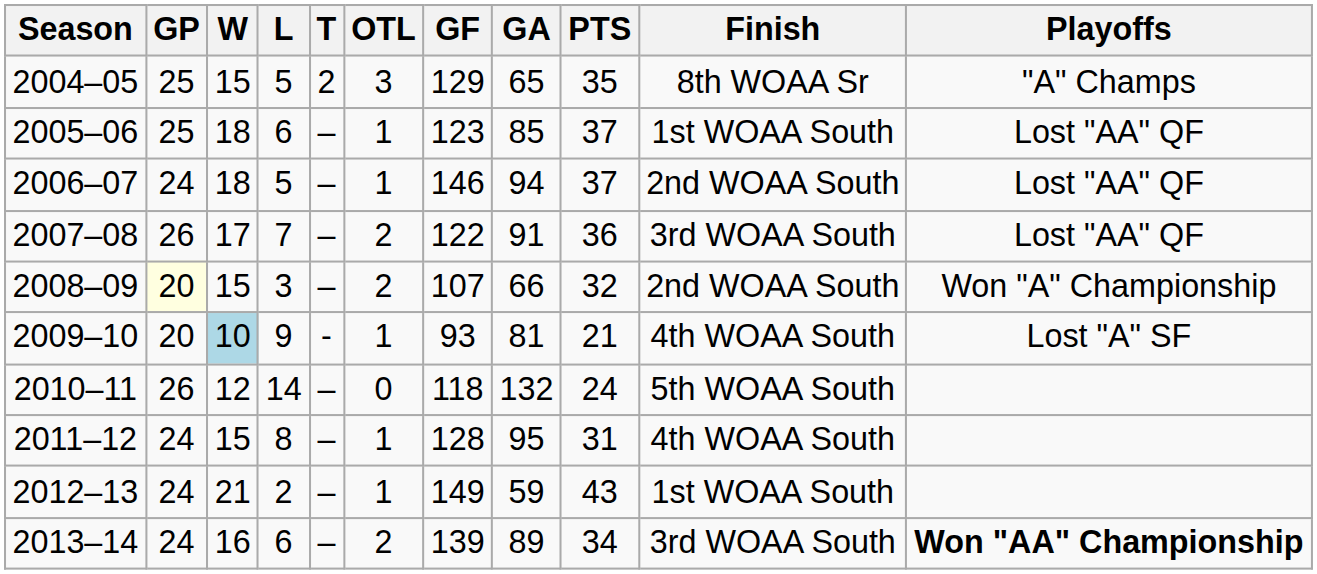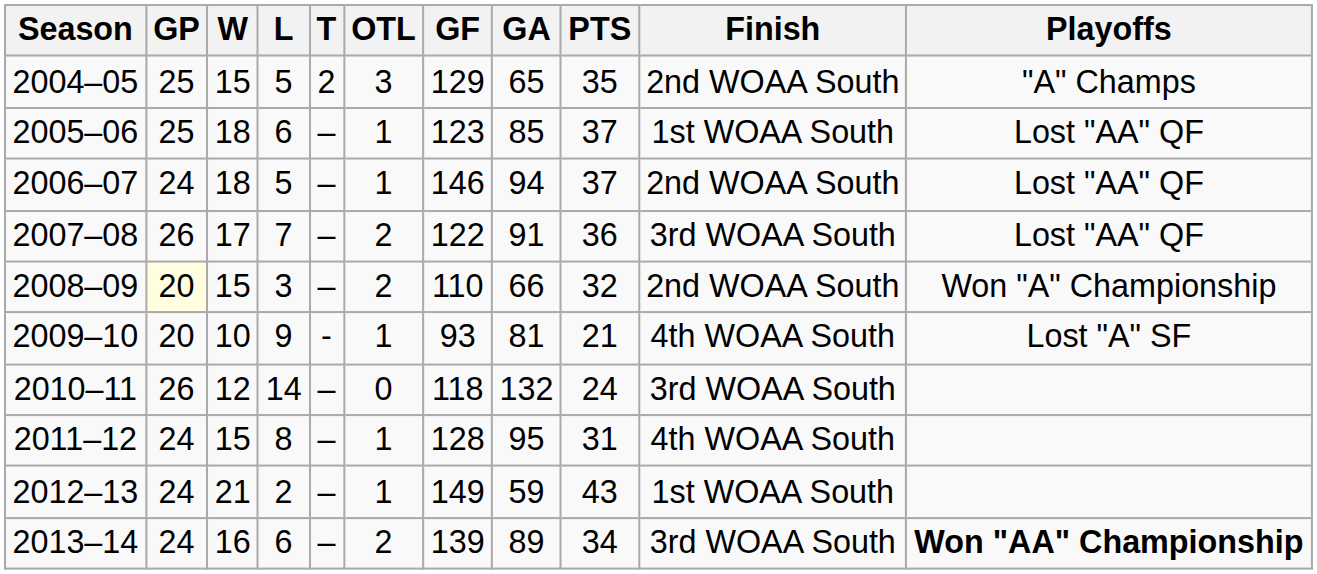 <table class="wikitable">
 <tr>
 <th>Season</th>
 <th>GP</th>
 <th>W</th>
 <th>L</th>
 <th>T</th>
 <th>OTL</th>
 <th>GF</th>
 <th>GA</th>
 <th>PTS</th>
 <th>Finish</th>
 <th>Playoffs</th>
 </tr>
 <tr align="center">
 <td>2004–05</td>
 <td>25</td>
 <td>15</td>
 <td>5</td>
 <td>2</td>
 <td>3</td>
 <td>129</td>
 <td>65</td>
 <td>35</td>
-<td>8th WOAA Sr</td>
+<td>2nd WOAA South</td>
 <td>"A" Champs</td>
 </tr>
 <tr align="center">
 <td>2005–06</td>
 <td>25</td>
 <td>18</td>
 <td>6</td>
 <td>–</td>
 <td>1</td>
 <td>123</td>
 <td>85</td>
 <td>37</td>
 <td>1st WOAA South</td>
 <td>Lost "AA" QF</td>
 </tr>
 <tr align="center">
 <td>2006–07</td>
 <td>24</td>
 <td>18</td>
 <td>5</td>
 <td>–</td>
 <td>1</td>
 <td>146</td>
 <td>94</td>
 <td>37</td>
 <td>2nd WOAA South</td>
 <td>Lost "AA" QF</td>
 </tr>
 <tr align="center">
 <td>2007–08</td>
 <td>26</td>
 <td>17</td>
 <td>7</td>
 <td>–</td>
 <td>2</td>
 <td>122</td>
 <td>91</td>
 <td>36</td>
 <td>3rd WOAA South</td>
 <td>Lost "AA" QF</td>
 </tr>
 <tr align="center">
 <td>2008–09</td>
 <td style="background: lightyellow;">20</td>
 <td>15</td>
 <td>3</td>
 <td>–</td>
 <td>2</td>
-<td>107</td>
+<td>110</td>
 <td>66</td>
 <td>32</td>
 <td>2nd WOAA South</td>
 <td>Won "A" Championship</td>
 </tr>
 <tr align="center">
 <td>2009–10</td>
 <td>20</td>
-<td style="background: lightblue;">10</td>
+<td>10</td>
 <td>9</td>
 <td>-</td>
 <td>1</td>
 <td>93</td>
 <td>81</td>
 <td>21</td>
 <td>4th WOAA South</td>
 <td>Lost "A" SF</td>
 </tr>
 <tr align="center">
 <td>2010–11</td>
 <td>26</td>
 <td>12</td>
 <td>14</td>
 <td>–</td>
 <td>0</td>
 <td>118</td>
 <td>132</td>
 <td>24</td>
-<td>5th WOAA South</td>
+<td>3rd WOAA South</td>
 <td></td>
 </tr>
 <tr align="center">
 <td>2011–12</td>
 <td>24</td>
 <td>15</td>
 <td>8</td>
 <td>–</td>
 <td>1</td>
 <td>128</td>
 <td>95</td>
 <td>31</td>
 <td>4th WOAA South</td>
 <td></td>
 </tr>
 <tr align="center">
 <td>2012–13</td>
 <td>24</td>
 <td>21</td>
 <td>2</td>
 <td>–</td>
 <td>1</td>
 <td>149</td>
 <td>59</td>
 <td>43</td>
 <td>1st WOAA South</td>
 <td></td>
 </tr>
 <tr align="center">
 <td>2013–14</td>
 <td>24</td>
 <td>16</td>
 <td>6</td>
 <td>–</td>
 <td>2</td>
 <td>139</td>
 <td>89</td>
 <td>34</td>
 <td>3rd WOAA South</td>
 <td><strong>Won "AA" Championship</strong></td>
 </tr>
 </table>
